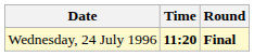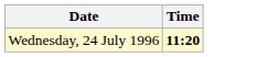 <table class="wikitable">
 <tr>
 <th>Date</th>
 <th>Time</th>
-<th>Round</th>
 </tr>
 <tr style=background:lemonchiffon>
 <td>Wednesday, 24 July 1996</td>
 <td><strong>11:20</strong></td>
-<td><strong>Final</strong></td>
 </tr>
 </table>
